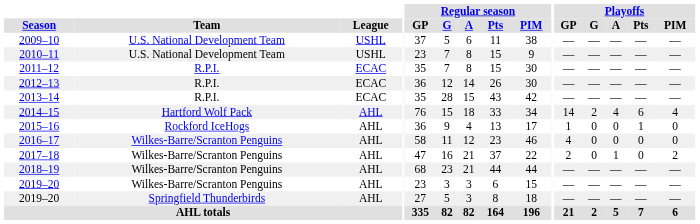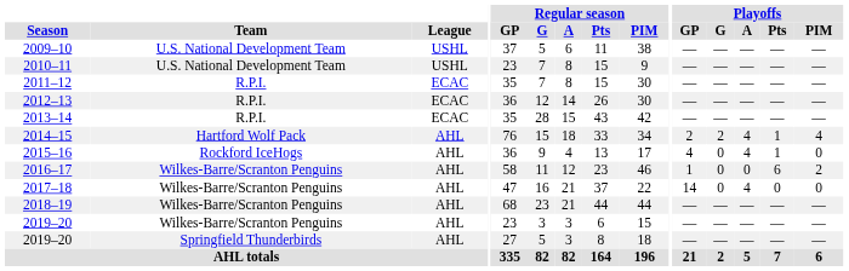 <table border="0" cellpadding="1" cellspacing="0" style="text-align:center; width:60em">
 <tr bgcolor="#e0e0e0">
 <th colspan="3" bgcolor="#ffffff"></th>
 <th rowspan="99" bgcolor="#ffffff"></th>
 <th colspan="5"><a href='#'>Regular season</a></th>
 <th rowspan="99" bgcolor="#ffffff"></th>
 <th colspan="5"><a href='#'>Playoffs</a></th>
 </tr>
 <tr bgcolor="#e0e0e0">
 <th><a href='#'>Season</a></th>
 <th>Team</th>
 <th>League</th>
 <th>GP</th>
 <th><a href='#'>G</a></th>
 <th><a href='#'>A</a></th>
 <th><a href='#'>Pts</a></th>
 <th><a href='#'>PIM</a></th>
 <th>GP</th>
 <th>G</th>
 <th>A</th>
 <th>Pts</th>
 <th>PIM</th>
 </tr>
 <tr>
 <td><a href='#'>2009–10</a></td>
 <td><a href='#'>U.S. National Development Team</a></td>
 <td><a href='#'>USHL</a></td>
 <td>37</td>
 <td>5</td>
 <td>6</td>
 <td>11</td>
 <td>38</td>
 <td>—</td>
 <td>—</td>
 <td>—</td>
 <td>—</td>
 <td>—</td>
 </tr>
 <tr bgcolor="#f0f0f0">
 <td><a href='#'>2010–11</a></td>
 <td>U.S. National Development Team</td>
 <td>USHL</td>
 <td>23</td>
 <td>7</td>
 <td>8</td>
 <td>15</td>
 <td>9</td>
 <td>—</td>
 <td>—</td>
 <td>—</td>
 <td>—</td>
 <td>—</td>
 </tr>
 <tr>
 <td><a href='#'>2011–12</a></td>
 <td><a href='#'>R.P.I.</a></td>
 <td><a href='#'>ECAC</a></td>
 <td>35</td>
 <td>7</td>
 <td>8</td>
 <td>15</td>
 <td>30</td>
 <td>—</td>
 <td>—</td>
 <td>—</td>
 <td>—</td>
 <td>—</td>
 </tr>
 <tr bgcolor="#f0f0f0">
 <td><a href='#'>2012–13</a></td>
 <td>R.P.I.</td>
 <td>ECAC</td>
 <td>36</td>
 <td>12</td>
 <td>14</td>
 <td>26</td>
 <td>30</td>
 <td>—</td>
 <td>—</td>
 <td>—</td>
 <td>—</td>
 <td>—</td>
 </tr>
 <tr>
 <td><a href='#'>2013–14</a></td>
 <td>R.P.I.</td>
 <td>ECAC</td>
 <td>35</td>
 <td>28</td>
 <td>15</td>
 <td>43</td>
 <td>42</td>
 <td>—</td>
 <td>—</td>
 <td>—</td>
 <td>—</td>
 <td>—</td>
 </tr>
 <tr bgcolor="#f0f0f0">
 <td><a href='#'>2014–15</a></td>
 <td><a href='#'>Hartford Wolf Pack</a></td>
 <td><a href='#'>AHL</a></td>
 <td>76</td>
 <td>15</td>
 <td>18</td>
 <td>33</td>
 <td>34</td>
-<td>14</td>
+<td>2</td>
 <td>2</td>
 <td>4</td>
-<td>6</td>
+<td>1</td>
 <td>4</td>
 </tr>
 <tr>
 <td><a href='#'>2015–16</a></td>
 <td><a href='#'>Rockford IceHogs</a></td>
 <td>AHL</td>
 <td>36</td>
 <td>9</td>
 <td>4</td>
 <td>13</td>
 <td>17</td>
-<td>1</td>
+<td>4</td>
 <td>0</td>
-<td>0</td>
+<td>4</td>
 <td>1</td>
 <td>0</td>
 </tr>
 <tr bgcolor="#f0f0f0">
 <td><a href='#'>2016–17</a></td>
 <td><a href='#'>Wilkes-Barre/Scranton Penguins</a></td>
 <td>AHL</td>
 <td>58</td>
 <td>11</td>
 <td>12</td>
 <td>23</td>
 <td>46</td>
-<td>4</td>
+<td>1</td>
 <td>0</td>
 <td>0</td>
-<td>0</td>
-<td>0</td>
+<td>6</td>
+<td>2</td>
 </tr>
 <tr>
 <td><a href='#'>2017–18</a></td>
 <td>Wilkes-Barre/Scranton Penguins</td>
 <td>AHL</td>
 <td>47</td>
 <td>16</td>
 <td>21</td>
 <td>37</td>
 <td>22</td>
-<td>2</td>
+<td>14</td>
 <td>0</td>
-<td>1</td>
+<td>4</td>
 <td>0</td>
-<td>2</td>
+<td>0</td>
 </tr>
 <tr bgcolor="#f0f0f0">
 <td><a href='#'>2018–19</a></td>
 <td>Wilkes-Barre/Scranton Penguins</td>
 <td>AHL</td>
 <td>68</td>
 <td>23</td>
 <td>21</td>
 <td>44</td>
 <td>44</td>
 <td>—</td>
 <td>—</td>
 <td>—</td>
 <td>—</td>
 <td>—</td>
 </tr>
 <tr>
 <td><a href='#'>2019–20</a></td>
 <td>Wilkes-Barre/Scranton Penguins</td>
 <td>AHL</td>
 <td>23</td>
 <td>3</td>
 <td>3</td>
 <td>6</td>
 <td>15</td>
 <td>—</td>
 <td>—</td>
 <td>—</td>
 <td>—</td>
 <td>—</td>
 </tr>
 <tr bgcolor="#f0f0f0">
 <td>2019–20</td>
 <td><a href='#'>Springfield Thunderbirds</a></td>
 <td>AHL</td>
 <td>27</td>
 <td>5</td>
 <td>3</td>
 <td>8</td>
 <td>18</td>
 <td>—</td>
 <td>—</td>
 <td>—</td>
 <td>—</td>
 <td>—</td>
 </tr>
 <tr bgcolor="#e0e0e0">
 <th colspan="3">AHL totals</th>
 <th>335</th>
 <th>82</th>
 <th>82</th>
 <th>164</th>
 <th>196</th>
 <th>21</th>
 <th>2</th>
 <th>5</th>
 <th>7</th>
 <th>6</th>
 </tr>
 </table>
